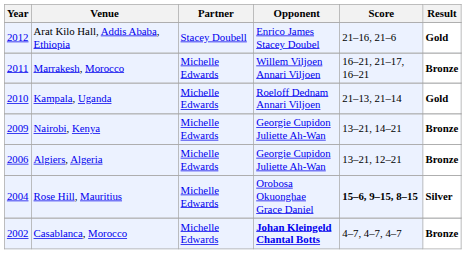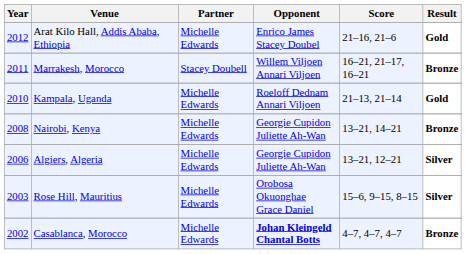 <table class="sortable wikitable" style="font-size: 90%;">
 <tr>
 <th>Year</th>
 <th>Venue</th>
 <th>Partner</th>
 <th>Opponent</th>
 <th>Score</th>
 <th>Result</th>
 </tr>
 <tr>
 </tr>
 <tr style="background:#ECF2FF">
 <td align="center"><a href='#'>2012</a></td>
 <td align="left">Arat Kilo Hall, <a href='#'>Addis Ababa</a>, <a href='#'>Ethiopia</a></td>
-<td align="left"> <a href='#'>Stacey Doubell</a></td>
+<td align="left"> <a href='#'>Michelle Edwards</a></td>
 <td align="left"> <a href='#'>Enrico James</a><br> <a href='#'>Stacey Doubel</a></td>
 <td align="left">21–16, 21–6</td>
 <td style="text-align:left; background:white"> <strong>Gold</strong></td>
 </tr>
 <tr>
 </tr>
 <tr style="background:#ECF2FF">
 <td align="center"><a href='#'>2011</a></td>
 <td align="left"><a href='#'>Marrakesh</a>, <a href='#'>Morocco</a></td>
-<td align="left"> <a href='#'>Michelle Edwards</a></td>
+<td align="left"> <a href='#'>Stacey Doubell</a></td>
 <td align="left"> <a href='#'>Willem Viljoen</a><br> <a href='#'>Annari Viljoen</a></td>
 <td align="left">16–21, 21–17, 16–21</td>
 <td style="text-align:left; background:white"> <strong>Bronze</strong></td>
 </tr>
 <tr>
 </tr>
 <tr style="background:#ECF2FF">
 <td align="center"><a href='#'>2010</a></td>
 <td align="left"><a href='#'>Kampala</a>, <a href='#'>Uganda</a></td>
 <td align="left"> <a href='#'>Michelle Edwards</a></td>
 <td align="left"> <a href='#'>Roeloff Dednam</a><br> <a href='#'>Annari Viljoen</a></td>
 <td align="left">21–13, 21–14</td>
 <td style="text-align:left; background:white"> <strong>Gold</strong></td>
 </tr>
 <tr>
 </tr>
 <tr style="background:#ECF2FF">
-<td align="center"><a href='#'>2009</a></td>
+<td align="center"><a href='#'>2008</a></td>
 <td align="left"><a href='#'>Nairobi</a>, <a href='#'>Kenya</a></td>
 <td align="left"> <a href='#'>Michelle Edwards</a></td>
 <td align="left"> <a href='#'>Georgie Cupidon</a><br> <a href='#'>Juliette Ah-Wan</a></td>
 <td align="left">13–21, 14–21</td>
 <td style="text-align:left; background:white"> <strong>Bronze</strong></td>
 </tr>
 <tr>
 </tr>
 <tr style="background:#ECF2FF">
 <td align="center"><a href='#'>2006</a></td>
 <td align="left"><a href='#'>Algiers</a>, <a href='#'>Algeria</a></td>
 <td align="left"> <a href='#'>Michelle Edwards</a></td>
 <td align="left"> <a href='#'>Georgie Cupidon</a><br> <a href='#'>Juliette Ah-Wan</a></td>
 <td align="left">13–21, 12–21</td>
-<td style="text-align:left; background:white"> <strong>Bronze</strong></td>
+<td style="text-align:left; background:white"> <strong>Silver</strong></td>
 </tr>
 <tr>
 </tr>
 <tr style="background:#ECF2FF">
-<td align="center"><a href='#'>2004</a></td>
+<td align="center"><a href='#'>2003</a></td>
 <td align="left"><a href='#'>Rose Hill</a>, <a href='#'>Mauritius</a></td>
 <td align="left"> <a href='#'>Michelle Edwards</a></td>
 <td align="left"> <a href='#'>Orobosa Okuonghae</a><br> <a href='#'>Grace Daniel</a></td>
-<td align="left"><strong>15–6, 9–15, 8–15</strong></td>
+<td align="left">15–6, 9–15, 8–15</td>
 <td style="text-align:left; background:white"> <strong>Silver</strong></td>
 </tr>
 <tr>
 </tr>
 <tr style="background:#ECF2FF">
 <td align="center"><a href='#'>2002</a></td>
 <td align="left"><a href='#'>Casablanca</a>, <a href='#'>Morocco</a></td>
 <td align="left"> <a href='#'>Michelle Edwards</a></td>
 <td align="left"><strong> <a href='#'>Johan Kleingeld</a><br> <a href='#'>Chantal Botts</a></strong></td>
 <td align="left">4–7, 4–7, 4–7</td>
 <td style="text-align:left; background:white"> <strong>Bronze</strong></td>
 </tr>
 </table>
